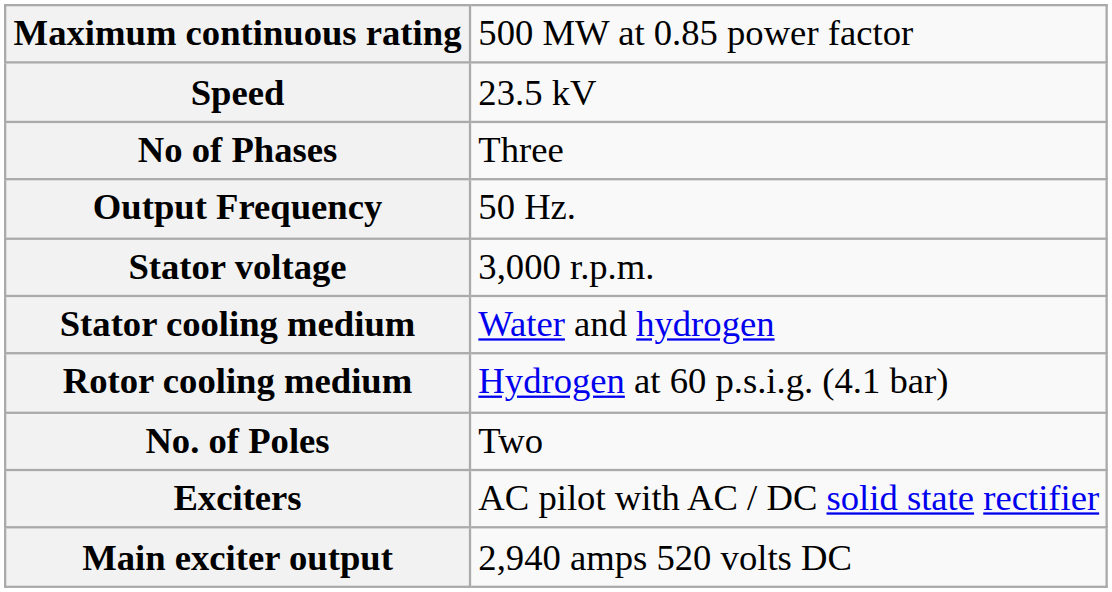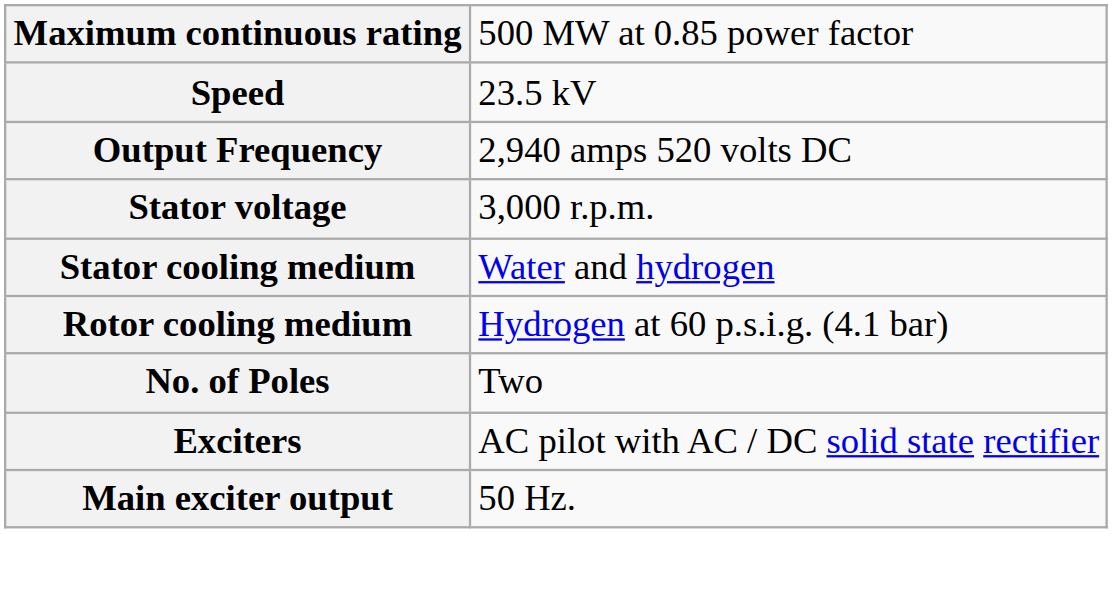 <table class="wikitable plainrowheaders">
 <tr>
 <th scope=row>Maximum continuous rating</th>
 <td>500 MW at 0.85 power factor</td>
 </tr>
 <tr>
 <th scope=row>Speed</th>
 <td>23.5 kV</td>
 </tr>
 <tr>
-<th scope=row>No of Phases</th>
-<td>Three</td>
-</tr>
-<tr>
 <th scope=row>Output Frequency</th>
-<td>50 Hz.</td>
+<td>2,940 amps 520 volts DC</td>
 </tr>
 <tr>
 <th scope=row>Stator voltage</th>
 <td>3,000 r.p.m.</td>
 </tr>
 <tr>
 <th scope=row>Stator cooling medium</th>
 <td><a href='#'>Water</a> and <a href='#'>hydrogen</a></td>
 </tr>
 <tr>
 <th scope=row>Rotor cooling medium</th>
 <td><a href='#'>Hydrogen</a> at 60 p.s.i.g.  (4.1 bar)</td>
 </tr>
 <tr>
 <th scope=row>No. of Poles</th>
 <td>Two</td>
 </tr>
 <tr>
 <th scope=row>Exciters</th>
 <td>AC pilot with AC / DC <a href='#'>solid state</a> <a href='#'>rectifier</a></td>
 </tr>
 <tr>
 <th scope=row>Main exciter output</th>
-<td>2,940 amps 520 volts DC</td>
+<td>50 Hz.</td>
 </tr>
 </table>
